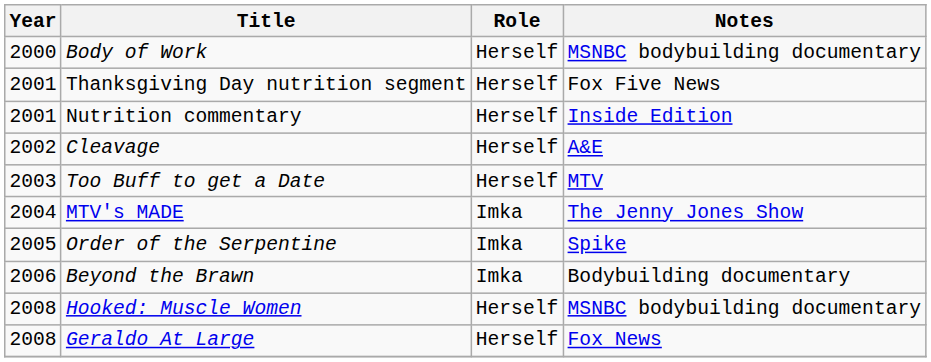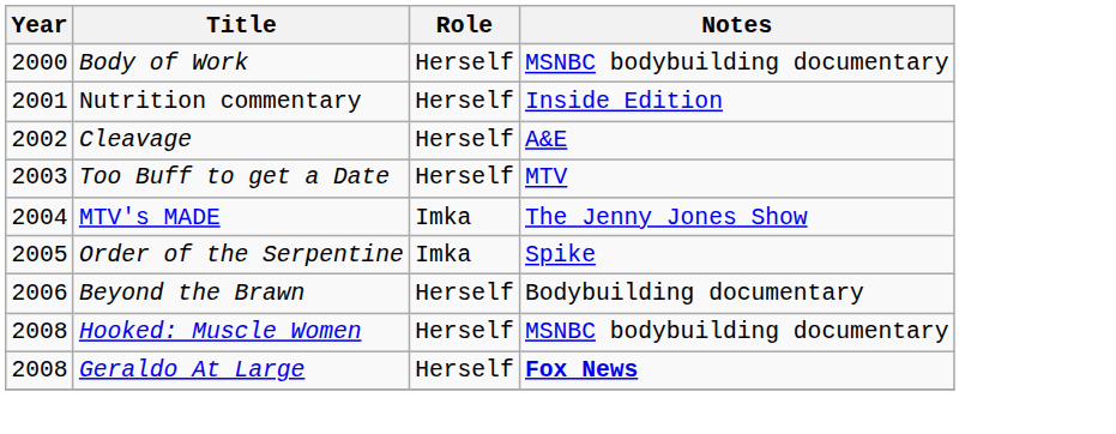 <table class="wikitable sortable">
 <tr>
 <th>Year</th>
 <th>Title</th>
 <th>Role</th>
 <th>Notes</th>
 </tr>
 <tr>
 <td>2000</td>
 <td><em>Body of Work</em></td>
 <td>Herself</td>
 <td><a href='#'>MSNBC</a> bodybuilding documentary</td>
-</tr>
-<tr>
-<td>2001</td>
-<td>Thanksgiving Day nutrition segment</td>
-<td>Herself</td>
-<td>Fox Five News</td>
 </tr>
 <tr>
 <td>2001</td>
 <td>Nutrition commentary</td>
 <td>Herself</td>
 <td><a href='#'>Inside Edition</a></td>
 </tr>
 <tr>
 <td>2002</td>
 <td><em>Cleavage</em></td>
 <td>Herself</td>
 <td><a href='#'>A&E</a></td>
 </tr>
 <tr>
 <td>2003</td>
 <td><em>Too Buff to get a Date</em></td>
 <td>Herself</td>
 <td><a href='#'>MTV</a></td>
 </tr>
 <tr>
 <td>2004</td>
 <td><a href='#'>MTV's MADE</a></td>
 <td>Imka</td>
 <td><a href='#'>The Jenny Jones Show</a></td>
 </tr>
 <tr>
 <td>2005</td>
 <td><em>Order of the Serpentine</em></td>
 <td>Imka</td>
 <td><a href='#'>Spike</a></td>
 </tr>
 <tr>
 <td>2006</td>
 <td><em>Beyond the Brawn</em></td>
-<td>Imka</td>
+<td>Herself</td>
 <td>Bodybuilding documentary</td>
 </tr>
 <tr>
 <td>2008</td>
 <td><em><a href='#'>Hooked: Muscle Women</a></em></td>
 <td>Herself</td>
 <td><a href='#'>MSNBC</a> bodybuilding documentary</td>
 </tr>
 <tr>
 <td>2008</td>
 <td><em><a href='#'>Geraldo At Large</a></em></td>
 <td>Herself</td>
-<td><a href='#'>Fox News</a></td>
+<td><strong><a href='#'>Fox News</a></strong></td>
 </tr>
 <tr>
 </tr>
 </table>
